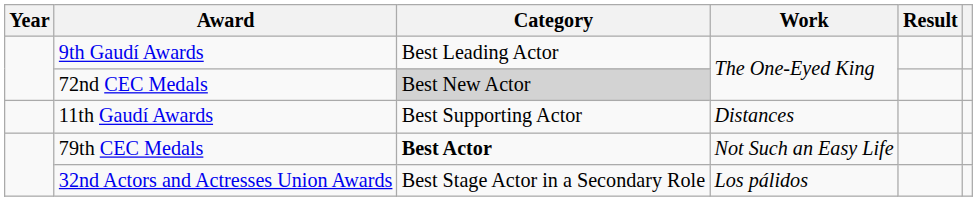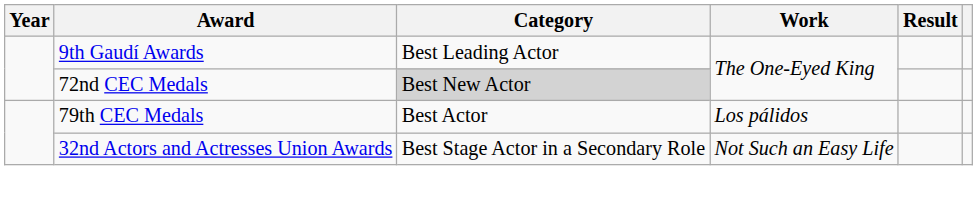 <table class="wikitable sortable plainrowheaders">
 <tr>
 <th>Year</th>
 <th>Award</th>
 <th>Category</th>
 <th>Work</th>
 <th>Result</th>
 <th scope="col" class="unsortable"></th>
 </tr>
 <tr>
 <td rowspan = "2"></td>
 <td><a href='#'>9th Gaudí Awards</a></td>
 <td>Best Leading Actor</td>
 <td rowspan = "2"><em>The One-Eyed King</em></td>
 <td></td>
 <td align = "center"></td>
 </tr>
 <tr>
 <td>72nd <a href='#'>CEC Medals</a></td>
 <td style="background: lightgrey;">Best New Actor</td>
 <td></td>
 <td></td>
 </tr>
 <tr>
-<td></td>
-<td>11th <a href='#'>Gaudí Awards</a></td>
-<td>Best Supporting Actor</td>
-<td><em>Distances</em></td>
-<td></td>
-<td></td>
-</tr>
-<tr>
 <td rowspan = "2"></td>
 <td>79th <a href='#'>CEC Medals</a></td>
-<td><strong>Best Actor</strong></td>
-<td><em>Not Such an Easy Life</em></td>
+<td>Best Actor</td>
+<td><em>Los pálidos</em></td>
 <td></td>
 <td></td>
 </tr>
 <tr>
 <td><a href='#'>32nd Actors and Actresses Union Awards</a></td>
 <td>Best Stage Actor in a Secondary Role</td>
-<td><em>Los pálidos</em></td>
+<td><em>Not Such an Easy Life</em></td>
 <td></td>
 <td></td>
 </tr>
 </table>
